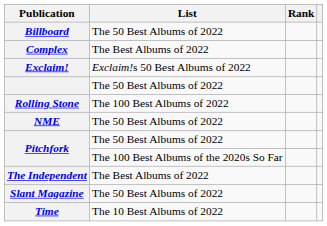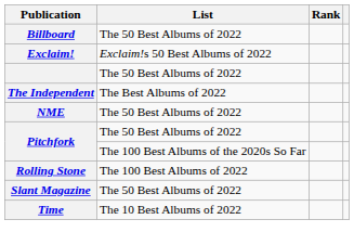 <table class="wikitable sortable plainrowheaders" style="border:none; margin:0;">
 <tr>
 <th scope="col">Publication</th>
 <th scope="col" class="unsortable">List</th>
 <th scope="col" data-sort-type="number">Rank</th>
 <th scope="col" class="unsortable"></th>
 </tr>
 <tr>
 <th scope="row"><em><a href='#'>Billboard</a></em></th>
 <td>The 50 Best Albums of 2022</td>
-<td></td>
-<td></td>
-</tr>
-<tr>
-<th scope="row"><em><a href='#'>Complex</a></em></th>
-<td>The Best Albums of 2022</td>
 <td></td>
 <td></td>
 </tr>
 <tr>
 <th scope="row"><em><a href='#'>Exclaim!</a></em></th>
 <td><em>Exclaim!</em>s 50 Best Albums of 2022</td>
 <td></td>
 <td></td>
 </tr>
 <tr>
 <th scope="row"><em></em></th>
 <td>The 50 Best Albums of 2022</td>
 <td></td>
 <td></td>
 </tr>
 <tr>
-<th scope="row"><em><a href='#'>Rolling Stone</a></em></th>
-<td>The 100 Best Albums of 2022</td>
+<th scope="row"><em><a href='#'>The Independent</a></em></th>
+<td>The Best Albums of 2022</td>
 <td></td>
 <td></td>
 </tr>
 <tr>
 <th scope="row"><em><a href='#'>NME</a></em></th>
 <td>The 50 Best Albums of 2022</td>
 <td></td>
 <td></td>
 </tr>
 <tr>
 <th scope="row" rowspan="2"><em><a href='#'>Pitchfork</a></em></th>
 <td>The 50 Best Albums of 2022</td>
 <td></td>
 <td></td>
 </tr>
 <tr>
 <td>The 100 Best Albums of the 2020s So Far</td>
 <td></td>
 <td></td>
 </tr>
 <tr>
-<th scope="row"><em><a href='#'>The Independent</a></em></th>
-<td>The Best Albums of 2022</td>
+<th scope="row"><em><a href='#'>Rolling Stone</a></em></th>
+<td>The 100 Best Albums of 2022</td>
 <td></td>
 <td></td>
 </tr>
 <tr>
 <th scope="row"><em><a href='#'>Slant Magazine</a></em></th>
 <td>The 50 Best Albums of 2022</td>
 <td></td>
 <td></td>
 </tr>
 <tr>
 <th scope="row"><em><a href='#'>Time</a></em></th>
 <td>The 10 Best Albums of 2022</td>
 <td></td>
 <td></td>
 </tr>
 </table>
